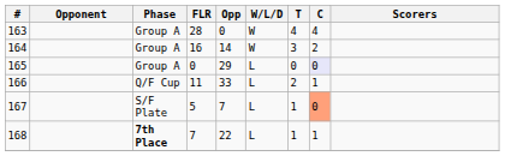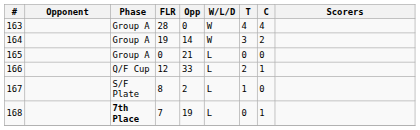 <table class="wikitable sortable">
 <tr>
 <th width=10>#</th>
 <th width=120>Opponent</th>
 <th width=60>Phase</th>
 <th width=30>FLR</th>
 <th width=30>Opp</th>
 <th width=45>W/L/D</th>
 <th width=20>T</th>
 <th width=20>C</th>
 <th width=200>Scorers</th>
 </tr>
 <tr>
 <td>163</td>
 <td></td>
 <td>Group A</td>
 <td>28</td>
 <td>0</td>
 <td>W</td>
 <td>4</td>
 <td>4</td>
 <td></td>
 </tr>
 <tr>
 <td>164</td>
 <td></td>
 <td>Group A</td>
-<td>16</td>
+<td>19</td>
 <td>14</td>
 <td>W</td>
 <td>3</td>
 <td>2</td>
 <td></td>
 </tr>
 <tr>
 <td>165</td>
 <td></td>
 <td>Group A</td>
 <td>0</td>
-<td>29</td>
+<td>21</td>
 <td>L</td>
 <td>0</td>
-<td style="background: lavender;">0</td>
+<td>0</td>
 <td></td>
 </tr>
 <tr>
 <td>166</td>
 <td></td>
 <td>Q/F Cup</td>
-<td>11</td>
+<td>12</td>
 <td>33</td>
 <td>L</td>
 <td>2</td>
 <td>1</td>
 <td></td>
 </tr>
 <tr>
 <td>167</td>
 <td></td>
 <td>S/F Plate</td>
-<td>5</td>
-<td>7</td>
+<td>8</td>
+<td>2</td>
 <td>L</td>
 <td>1</td>
-<td style="background: lightsalmon;">0</td>
+<td>0</td>
 <td></td>
 </tr>
 <tr>
 <td>168</td>
 <td></td>
 <td><strong>7th Place</strong></td>
 <td>7</td>
-<td>22</td>
+<td>19</td>
 <td>L</td>
-<td>1</td>
+<td>0</td>
 <td>1</td>
 <td></td>
 </tr>
 <tr>
 </tr>
 </table>
